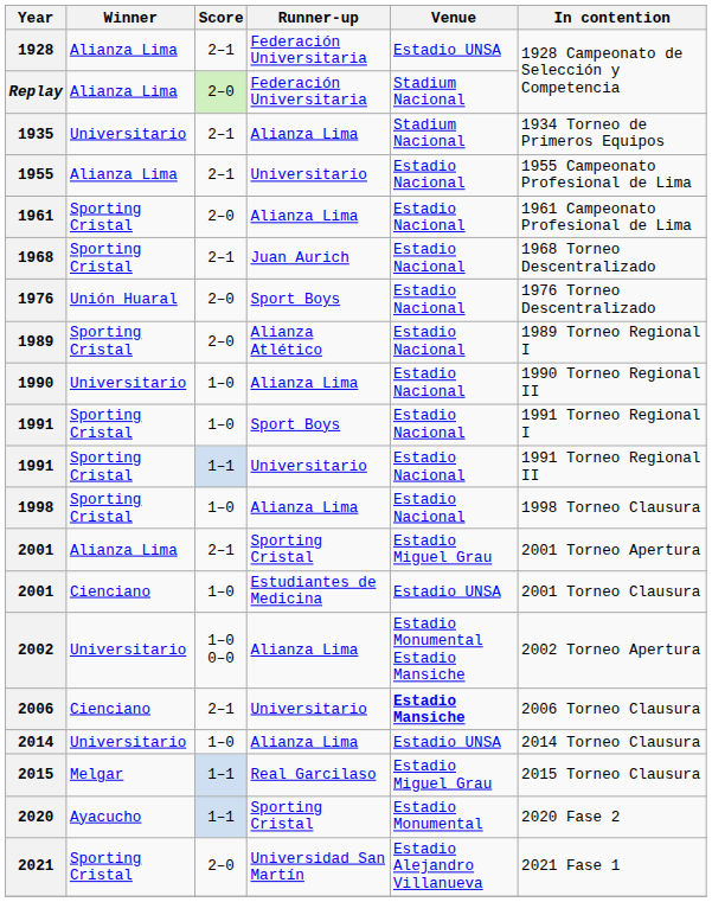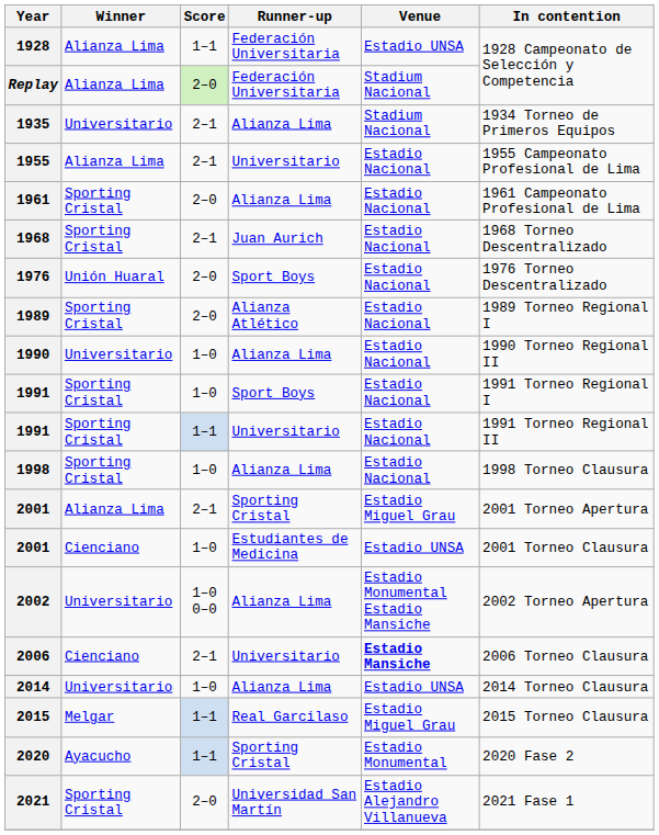 <table class="wikitable plainrowheaders sortable">
 <tr>
 <th scope="col">Year</th>
 <th scope="col">Winner</th>
 <th scope="col">Score</th>
 <th scope="col">Runner-up</th>
 <th scope="col">Venue</th>
 <th scope="col">In contention</th>
 </tr>
 <tr>
 <th scope="row" style="text-align:center">1928</th>
 <td><a href='#'>Alianza Lima</a></td>
-<td align=center>2–1</td>
+<td align=center>1–1</td>
 <td><a href='#'>Federación Universitaria</a></td>
 <td><a href='#'>Estadio UNSA</a></td>
 <td rowspan=2>1928 Campeonato de Selección y Competencia</td>
 </tr>
 <tr>
 <th scope="row" style="text-align:center"><em>Replay</em></th>
 <td><a href='#'>Alianza Lima</a></td>
 <td align=center bgcolor=D0F0C0>2–0</td>
 <td><a href='#'>Federación Universitaria</a></td>
 <td><a href='#'>Stadium Nacional</a></td>
 </tr>
 <tr>
 <th scope="row" style="text-align:center">1935</th>
 <td><a href='#'>Universitario</a></td>
 <td align=center>2–1</td>
 <td><a href='#'>Alianza Lima</a></td>
 <td><a href='#'>Stadium Nacional</a></td>
 <td>1934 Torneo de Primeros Equipos</td>
 </tr>
 <tr>
 <th scope="row" style="text-align:center">1955</th>
 <td><a href='#'>Alianza Lima</a></td>
 <td align=center>2–1</td>
 <td><a href='#'>Universitario</a></td>
 <td><a href='#'>Estadio Nacional</a></td>
 <td>1955 Campeonato Profesional de Lima</td>
 </tr>
 <tr>
 <th scope="row" style="text-align:center">1961</th>
 <td><a href='#'>Sporting Cristal</a></td>
 <td align=center>2–0</td>
 <td><a href='#'>Alianza Lima</a></td>
 <td><a href='#'>Estadio Nacional</a></td>
 <td>1961 Campeonato Profesional de Lima</td>
 </tr>
 <tr>
 <th scope="row" style="text-align:center">1968</th>
 <td><a href='#'>Sporting Cristal</a></td>
 <td align=center>2–1</td>
 <td><a href='#'>Juan Aurich</a></td>
 <td><a href='#'>Estadio Nacional</a></td>
 <td>1968 Torneo Descentralizado</td>
 </tr>
 <tr>
 <th scope="row" style="text-align:center">1976</th>
 <td><a href='#'>Unión Huaral</a></td>
 <td align=center>2–0</td>
 <td><a href='#'>Sport Boys</a></td>
 <td><a href='#'>Estadio Nacional</a></td>
 <td>1976 Torneo Descentralizado</td>
 </tr>
 <tr>
 <th scope="row" style="text-align:center">1989</th>
 <td><a href='#'>Sporting Cristal</a></td>
 <td align=center>2–0</td>
 <td><a href='#'>Alianza Atlético</a></td>
 <td><a href='#'>Estadio Nacional</a></td>
 <td>1989 Torneo Regional I</td>
 </tr>
 <tr>
 <th scope="row" style="text-align:center">1990</th>
 <td><a href='#'>Universitario</a></td>
 <td align=center>1–0</td>
 <td><a href='#'>Alianza Lima</a></td>
 <td><a href='#'>Estadio Nacional</a></td>
 <td>1990 Torneo Regional II</td>
 </tr>
 <tr>
 <th scope="row" style="text-align:center">1991</th>
 <td><a href='#'>Sporting Cristal</a></td>
 <td align=center>1–0</td>
 <td><a href='#'>Sport Boys</a></td>
 <td><a href='#'>Estadio Nacional</a></td>
 <td>1991 Torneo Regional I</td>
 </tr>
 <tr>
 <th scope="row" style="text-align:center">1991</th>
 <td><a href='#'>Sporting Cristal</a></td>
 <td align=center bgcolor=cedff2>1–1</td>
 <td><a href='#'>Universitario</a></td>
 <td><a href='#'>Estadio Nacional</a></td>
 <td>1991 Torneo Regional II</td>
 </tr>
 <tr>
 <th scope="row" style="text-align:center">1998</th>
 <td><a href='#'>Sporting Cristal</a></td>
 <td align=center>1–0</td>
 <td><a href='#'>Alianza Lima</a></td>
 <td><a href='#'>Estadio Nacional</a></td>
 <td>1998 Torneo Clausura</td>
 </tr>
 <tr>
 <th scope="row" style="text-align:center">2001</th>
 <td><a href='#'>Alianza Lima</a></td>
 <td align=center>2–1</td>
 <td><a href='#'>Sporting Cristal</a></td>
 <td><a href='#'>Estadio Miguel Grau</a></td>
 <td>2001 Torneo Apertura</td>
 </tr>
 <tr>
 <th scope="row" style="text-align:center">2001</th>
 <td><a href='#'>Cienciano</a></td>
 <td align=center>1–0</td>
 <td><a href='#'>Estudiantes de Medicina</a></td>
 <td><a href='#'>Estadio UNSA</a></td>
 <td>2001 Torneo Clausura</td>
 </tr>
 <tr>
 <th scope="row" style="text-align:center">2002</th>
 <td><a href='#'>Universitario</a></td>
 <td align=center>1–0<br>0–0</td>
 <td><a href='#'>Alianza Lima</a></td>
 <td><a href='#'>Estadio Monumental</a><br><a href='#'>Estadio Mansiche</a></td>
 <td>2002 Torneo Apertura</td>
 </tr>
 <tr>
 <th scope="row" style="text-align:center">2006</th>
 <td><a href='#'>Cienciano</a></td>
 <td align=center>2–1</td>
 <td><a href='#'>Universitario</a></td>
 <td><strong><a href='#'>Estadio Mansiche</a></strong></td>
 <td>2006 Torneo Clausura</td>
 </tr>
 <tr>
 <th scope="row" style="text-align:center">2014</th>
 <td><a href='#'>Universitario</a></td>
 <td align=center>1–0</td>
 <td><a href='#'>Alianza Lima</a></td>
 <td><a href='#'>Estadio UNSA</a></td>
 <td>2014 Torneo Clausura</td>
 </tr>
 <tr>
 <th scope="row" style="text-align:center">2015</th>
 <td><a href='#'>Melgar</a></td>
 <td align=center bgcolor=cedff2>1–1</td>
 <td><a href='#'>Real Garcilaso</a></td>
 <td><a href='#'>Estadio Miguel Grau</a></td>
 <td>2015 Torneo Clausura</td>
 </tr>
 <tr>
 <th scope="row" style="text-align:center">2020</th>
 <td><a href='#'>Ayacucho</a></td>
 <td align=center bgcolor=cedff2>1–1</td>
 <td><a href='#'>Sporting Cristal</a></td>
 <td><a href='#'>Estadio Monumental</a></td>
 <td>2020 Fase 2</td>
 </tr>
 <tr>
 <th scope="row" style="text-align:center">2021</th>
 <td><a href='#'>Sporting Cristal</a></td>
 <td align=center>2–0</td>
 <td><a href='#'>Universidad San Martín</a></td>
 <td><a href='#'>Estadio Alejandro Villanueva</a></td>
 <td>2021 Fase 1</td>
 </tr>
 <tr>
 </tr>
 </table>
